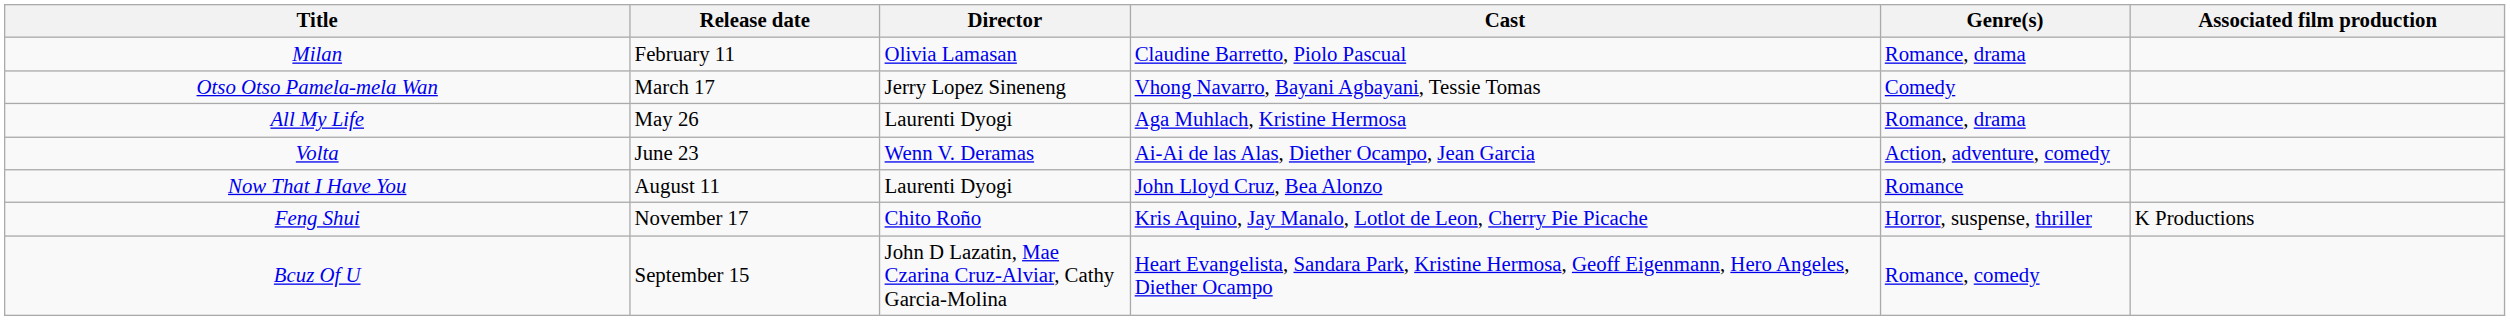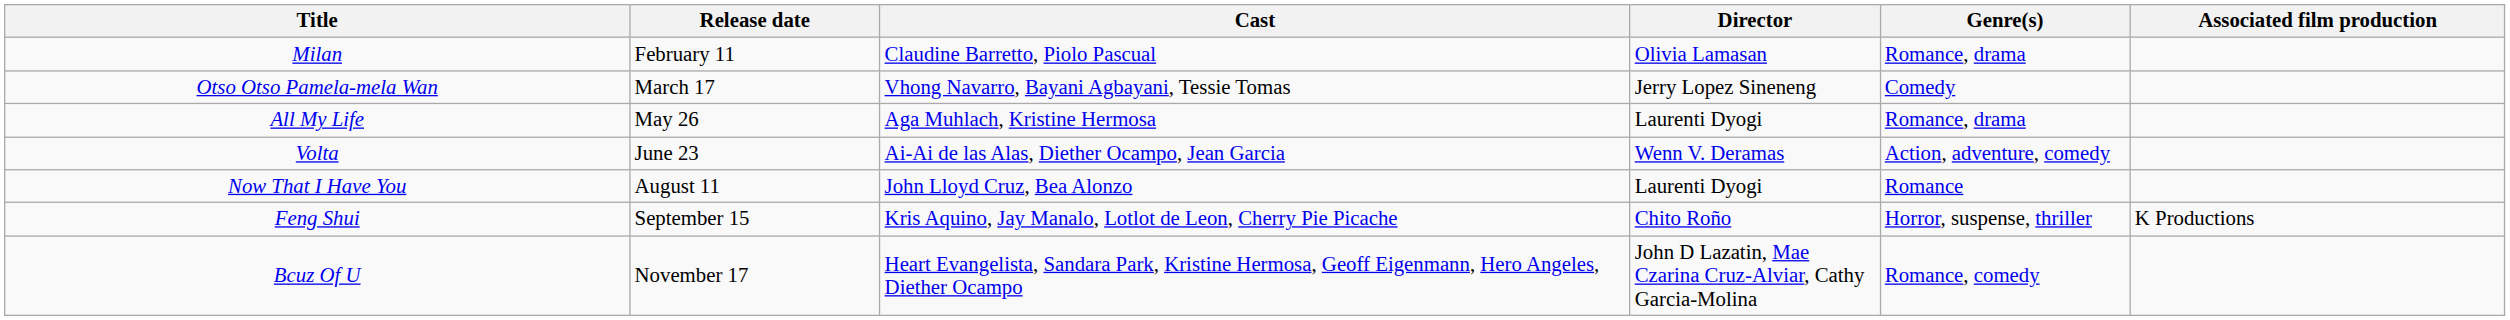 <table class="wikitable" style="width:97%">
 <tr>
 <th style="width:25%;">Title</th>
 <th style="width:10%;">Release date</th>
+<th style="width:30%;">Cast</th>
 <th style="width:10%;">Director</th>
-<th style="width:30%;">Cast</th>
 <th style="width:10%;">Genre(s)</th>
 <th style="width:15%;">Associated film production</th>
 </tr>
 <tr>
 <td style="text-align:center;"><em><a href='#'>Milan</a></em></td>
 <td>February 11</td>
+<td><a href='#'>Claudine Barretto</a>, <a href='#'>Piolo Pascual</a></td>
 <td><a href='#'>Olivia Lamasan</a></td>
-<td><a href='#'>Claudine Barretto</a>, <a href='#'>Piolo Pascual</a></td>
 <td><a href='#'>Romance</a>, <a href='#'>drama</a></td>
 <td></td>
 </tr>
 <tr>
 <td style="text-align:center;"><em><a href='#'>Otso Otso Pamela-mela Wan</a></em></td>
 <td>March 17</td>
+<td><a href='#'>Vhong Navarro</a>, <a href='#'>Bayani Agbayani</a>, Tessie Tomas</td>
 <td>Jerry Lopez Sineneng</td>
-<td><a href='#'>Vhong Navarro</a>, <a href='#'>Bayani Agbayani</a>, Tessie Tomas</td>
 <td><a href='#'>Comedy</a></td>
 <td></td>
 </tr>
 <tr>
 <td style="text-align:center;"><em><a href='#'>All My Life</a></em></td>
 <td>May 26</td>
+<td><a href='#'>Aga Muhlach</a>, <a href='#'>Kristine Hermosa</a></td>
 <td>Laurenti Dyogi</td>
-<td><a href='#'>Aga Muhlach</a>, <a href='#'>Kristine Hermosa</a></td>
 <td><a href='#'>Romance</a>, <a href='#'>drama</a></td>
 <td></td>
 </tr>
 <tr>
 <td style="text-align:center;"><em><a href='#'>Volta</a></em></td>
 <td>June 23</td>
+<td><a href='#'>Ai-Ai de las Alas</a>, <a href='#'>Diether Ocampo</a>, <a href='#'>Jean Garcia</a></td>
 <td><a href='#'>Wenn V. Deramas</a></td>
-<td><a href='#'>Ai-Ai de las Alas</a>, <a href='#'>Diether Ocampo</a>, <a href='#'>Jean Garcia</a></td>
 <td><a href='#'>Action</a>, <a href='#'>adventure</a>, <a href='#'>comedy</a></td>
 <td></td>
 </tr>
 <tr>
 <td style="text-align:center;"><em><a href='#'>Now That I Have You</a></em></td>
 <td>August 11</td>
+<td><a href='#'>John Lloyd Cruz</a>, <a href='#'>Bea Alonzo</a></td>
 <td>Laurenti Dyogi</td>
-<td><a href='#'>John Lloyd Cruz</a>, <a href='#'>Bea Alonzo</a></td>
 <td><a href='#'>Romance</a></td>
 <td></td>
 </tr>
 <tr>
 <td style="text-align:center;"><em><a href='#'>Feng Shui</a></em></td>
-<td>November 17</td>
+<td>September 15</td>
+<td><a href='#'>Kris Aquino</a>, <a href='#'>Jay Manalo</a>, <a href='#'>Lotlot de Leon</a>, <a href='#'>Cherry Pie Picache</a></td>
 <td><a href='#'>Chito Roño</a></td>
-<td><a href='#'>Kris Aquino</a>, <a href='#'>Jay Manalo</a>, <a href='#'>Lotlot de Leon</a>, <a href='#'>Cherry Pie Picache</a></td>
 <td><a href='#'>Horror</a>, suspense, <a href='#'>thriller</a></td>
 <td>K Productions</td>
 </tr>
 <tr>
 <td style="text-align:center;"><em><a href='#'>Bcuz Of U</a></em></td>
-<td>September 15</td>
+<td>November 17</td>
+<td><a href='#'>Heart Evangelista</a>, <a href='#'>Sandara Park</a>, <a href='#'>Kristine Hermosa</a>, <a href='#'>Geoff Eigenmann</a>, <a href='#'>Hero Angeles</a>, <a href='#'>Diether Ocampo</a></td>
 <td>John D Lazatin, <a href='#'>Mae Czarina Cruz-Alviar</a>, Cathy Garcia-Molina</td>
-<td><a href='#'>Heart Evangelista</a>, <a href='#'>Sandara Park</a>, <a href='#'>Kristine Hermosa</a>, <a href='#'>Geoff Eigenmann</a>, <a href='#'>Hero Angeles</a>, <a href='#'>Diether Ocampo</a></td>
 <td><a href='#'>Romance</a>, <a href='#'>comedy</a></td>
 <td></td>
 </tr>
 </table>
